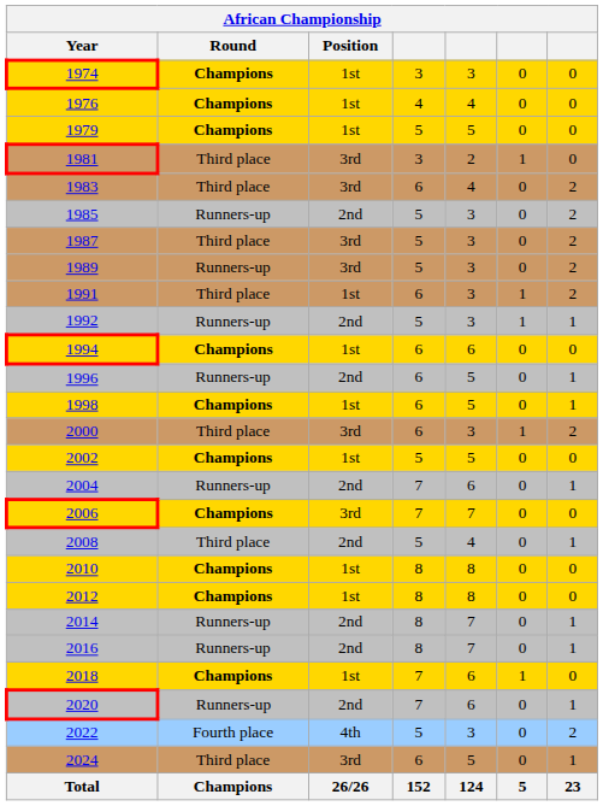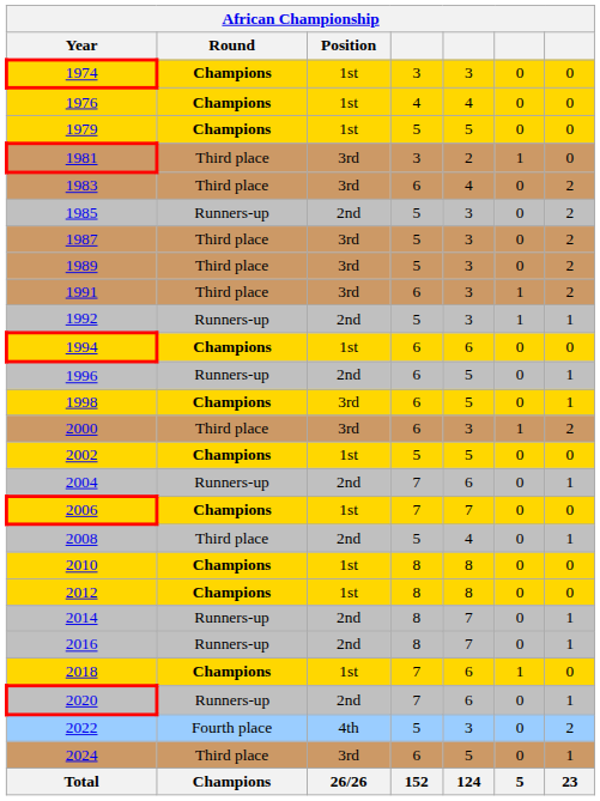 <table class="wikitable" style="font-size:90%; text-align:center;" width="60%">
 <tr>
 <th colspan=10><a href='#'>African Championship</a></th>
 </tr>
 <tr>
 <th width="15%">Year</th>
 <th width="15%">Round</th>
 <th width="5%">Position</th>
 <th width="5%"></th>
 <th width="5%"></th>
 <th width="5%"></th>
 <th width="5%"></th>
 </tr>
 <tr bgcolor=gold>
 <td style="text-align: center;border: 3px solid red"> <a href='#'>1974</a></td>
 <td><strong>Champions</strong></td>
 <td>1st</td>
 <td>3</td>
 <td>3</td>
 <td>0</td>
 <td>0</td>
 </tr>
 <tr bgcolor=gold>
 <td style="text-align: center;"> <a href='#'>1976</a></td>
 <td><strong>Champions</strong></td>
 <td>1st</td>
 <td>4</td>
 <td>4</td>
 <td>0</td>
 <td>0</td>
 </tr>
 <tr bgcolor=gold>
 <td style="text-align: center;"> <a href='#'>1979</a></td>
 <td><strong>Champions</strong></td>
 <td>1st</td>
 <td>5</td>
 <td>5</td>
 <td>0</td>
 <td>0</td>
 </tr>
 <tr bgcolor=cc9966>
 <td style="text-align: center;border: 3px solid red"> <a href='#'>1981</a></td>
 <td>Third place</td>
 <td>3rd</td>
 <td>3</td>
 <td>2</td>
 <td>1</td>
 <td>0</td>
 </tr>
 <tr bgcolor=cc9966>
 <td style="text-align: center;"> <a href='#'>1983</a></td>
 <td>Third place</td>
 <td>3rd</td>
 <td>6</td>
 <td>4</td>
 <td>0</td>
 <td>2</td>
 </tr>
 <tr bgcolor=silver>
 <td style="text-align: center;"> <a href='#'>1985</a></td>
 <td>Runners-up</td>
 <td>2nd</td>
 <td>5</td>
 <td>3</td>
 <td>0</td>
 <td>2</td>
 </tr>
 <tr bgcolor=cc9966>
 <td style="text-align: center;"> <a href='#'>1987</a></td>
 <td>Third place</td>
 <td>3rd</td>
 <td>5</td>
 <td>3</td>
 <td>0</td>
 <td>2</td>
 </tr>
 <tr bgcolor=cc9966>
 <td style="text-align: center;"> <a href='#'>1989</a></td>
-<td>Runners-up</td>
+<td>Third place</td>
 <td>3rd</td>
 <td>5</td>
 <td>3</td>
 <td>0</td>
 <td>2</td>
 </tr>
 <tr bgcolor=cc9966>
 <td style="text-align: center;"> <a href='#'>1991</a></td>
 <td>Third place</td>
-<td>1st</td>
+<td>3rd</td>
 <td>6</td>
 <td>3</td>
 <td>1</td>
 <td>2</td>
 </tr>
 <tr bgcolor=silver>
 <td style="text-align: center;"> <a href='#'>1992</a></td>
 <td>Runners-up</td>
 <td>2nd</td>
 <td>5</td>
 <td>3</td>
 <td>1</td>
 <td>1</td>
 </tr>
 <tr bgcolor=gold>
 <td style="text-align: center;border: 3px solid red"> <a href='#'>1994</a></td>
 <td><strong>Champions</strong></td>
 <td>1st</td>
 <td>6</td>
 <td>6</td>
 <td>0</td>
 <td>0</td>
 </tr>
 <tr bgcolor=silver>
 <td style="text-align: center;"> <a href='#'>1996</a></td>
 <td>Runners-up</td>
 <td align="center">2nd</td>
 <td>6</td>
 <td>5</td>
 <td>0</td>
 <td>1</td>
 </tr>
 <tr bgcolor=gold>
 <td style="text-align: center;"> <a href='#'>1998</a></td>
 <td><strong>Champions</strong></td>
-<td>1st</td>
+<td>3rd</td>
 <td>6</td>
 <td>5</td>
 <td>0</td>
 <td>1</td>
 </tr>
 <tr bgcolor=cc9966>
 <td style="text-align: center;"> <a href='#'>2000</a></td>
 <td>Third place</td>
 <td>3rd</td>
 <td>6</td>
 <td>3</td>
 <td>1</td>
 <td>2</td>
 </tr>
 <tr bgcolor=gold>
 <td style="text-align: center;"> <a href='#'>2002</a></td>
 <td><strong>Champions</strong></td>
 <td>1st</td>
 <td>5</td>
 <td>5</td>
 <td>0</td>
 <td>0</td>
 </tr>
 <tr bgcolor=silver>
 <td style="text-align: center;"> <a href='#'>2004</a></td>
 <td>Runners-up</td>
 <td>2nd</td>
 <td>7</td>
 <td>6</td>
 <td>0</td>
 <td>1</td>
 </tr>
 <tr bgcolor=gold>
 <td style="text-align: center;border: 3px solid red"> <a href='#'>2006</a></td>
 <td><strong>Champions</strong></td>
-<td>3rd</td>
+<td>1st</td>
 <td>7</td>
 <td>7</td>
 <td>0</td>
 <td>0</td>
 </tr>
 <tr bgcolor=silver>
 <td style="text-align: center;"> <a href='#'>2008</a></td>
 <td>Third place</td>
 <td>2nd</td>
 <td>5</td>
 <td>4</td>
 <td>0</td>
 <td>1</td>
 </tr>
 <tr bgcolor=gold>
 <td style="text-align: center;"> <a href='#'>2010</a></td>
 <td><strong>Champions</strong></td>
 <td>1st</td>
 <td>8</td>
 <td>8</td>
 <td>0</td>
 <td>0</td>
 </tr>
 <tr bgcolor=gold>
 <td style="text-align: center;"> <a href='#'>2012</a></td>
 <td><strong>Champions</strong></td>
 <td>1st</td>
 <td>8</td>
 <td>8</td>
 <td>0</td>
 <td>0</td>
 </tr>
 <tr bgcolor=silver>
 <td style="text-align: center;"> <a href='#'>2014</a></td>
 <td>Runners-up</td>
 <td>2nd</td>
 <td>8</td>
 <td>7</td>
 <td>0</td>
 <td>1</td>
 </tr>
 <tr bgcolor=silver>
 <td style="text-align: center;"> <a href='#'>2016</a></td>
 <td>Runners-up</td>
 <td>2nd</td>
 <td>8</td>
 <td>7</td>
 <td>0</td>
 <td>1</td>
 </tr>
 <tr bgcolor=gold>
 <td style="text-align: center;"> <a href='#'>2018</a></td>
 <td><strong>Champions</strong></td>
 <td>1st</td>
 <td>7</td>
 <td>6</td>
 <td>1</td>
 <td>0</td>
 </tr>
 <tr bgcolor=silver>
 <td style="text-align: center;border: 3px solid red"> <a href='#'>2020</a></td>
 <td>Runners-up</td>
 <td>2nd</td>
 <td>7</td>
 <td>6</td>
 <td>0</td>
 <td>1</td>
 </tr>
 <tr bgcolor=9acdff>
 <td style="text-align: center;"> <a href='#'>2022</a></td>
 <td>Fourth place</td>
 <td>4th</td>
 <td>5</td>
 <td>3</td>
 <td>0</td>
 <td>2</td>
 </tr>
 <tr bgcolor=cc9966>
 <td style="text-align: center;"> <a href='#'>2024</a></td>
 <td>Third place</td>
 <td>3rd</td>
 <td>6</td>
 <td>5</td>
 <td>0</td>
 <td>1</td>
 </tr>
 <tr>
 <th align="center">Total</th>
 <th align="center">Champions</th>
 <th>26/26</th>
 <th>152</th>
 <th>124</th>
 <th>5</th>
 <th>23</th>
 </tr>
 </table>
